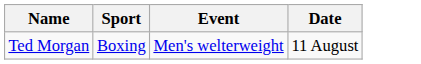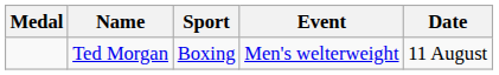 <table class="wikitable" style="font-size:95%">
 <tr>
+<th>Medal</th>
 <th>Name</th>
 <th>Sport</th>
 <th>Event</th>
 <th>Date</th>
 </tr>
 <tr>
+<td></td>
 <td><a href='#'>Ted Morgan</a></td>
 <td><a href='#'>Boxing</a></td>
 <td><a href='#'>Men's welterweight</a></td>
 <td>11 August</td>
 </tr>
 </table>
